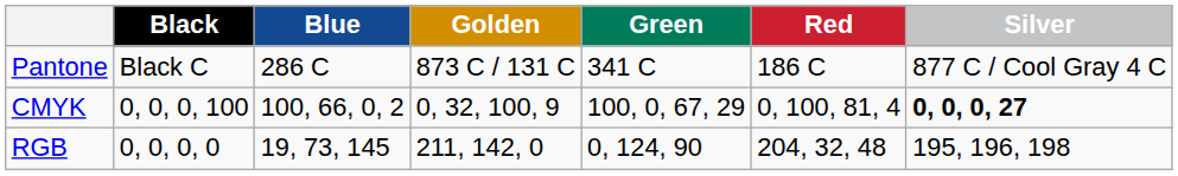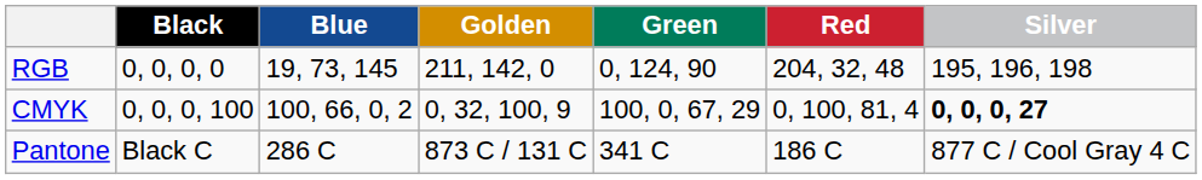 <table class = "wikitable">
 <tr>
 <th></th>
 <th style = "background-color:#000000;color:#FFFFFF">Black</th>
 <th style = "background-color:#134991;color:#FFFFFF">Blue</th>
 <th style = "background-color:#D38E00;color:#FFFFFF">Golden</th>
 <th style = "background-color:#007C5A;color:#FFFFFF">Green</th>
 <th style = "background-color:#CC2030;color:#FFFFFF">Red</th>
 <th style = "background-color:#C3C4C6;color:#FFFFFF">Silver</th>
 </tr>
 <tr>
-<td><a href='#'>Pantone</a></td>
-<td>Black C</td>
-<td>286 C</td>
-<td>873 C / 131 C</td>
-<td>341 C</td>
-<td>186 C</td>
-<td>877 C / Cool Gray 4 C</td>
+<td><a href='#'>RGB</a></td>
+<td>0, 0, 0, 0</td>
+<td>19, 73, 145</td>
+<td>211, 142, 0</td>
+<td>0, 124, 90</td>
+<td>204, 32, 48</td>
+<td>195, 196, 198</td>
 </tr>
 <tr>
 <td><a href='#'>CMYK</a></td>
 <td>0, 0, 0, 100</td>
 <td>100, 66, 0, 2</td>
 <td>0, 32, 100, 9</td>
 <td>100, 0, 67, 29</td>
 <td>0, 100, 81, 4</td>
 <td><strong>0, 0, 0, 27</strong></td>
 </tr>
 <tr>
-<td><a href='#'>RGB</a></td>
-<td>0, 0, 0, 0</td>
-<td>19, 73, 145</td>
-<td>211, 142, 0</td>
-<td>0, 124, 90</td>
-<td>204, 32, 48</td>
-<td>195, 196, 198</td>
+<td><a href='#'>Pantone</a></td>
+<td>Black C</td>
+<td>286 C</td>
+<td>873 C / 131 C</td>
+<td>341 C</td>
+<td>186 C</td>
+<td>877 C / Cool Gray 4 C</td>
 </tr>
 </table>
